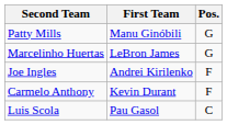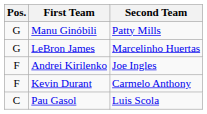 <table class=wikitable>
 <tr>
+<th>Pos.</th>
+<th>First Team</th>
 <th>Second Team</th>
-<th>First Team</th>
-<th>Pos.</th>
 </tr>
 <tr>
+<td align=center>G</td>
+<td> <a href='#'>Manu Ginóbili</a></td>
 <td> <a href='#'>Patty Mills</a></td>
-<td> <a href='#'>Manu Ginóbili</a></td>
-<td align=center>G</td>
 </tr>
 <tr>
+<td align=center>G</td>
+<td> <a href='#'>LeBron James</a></td>
 <td> <a href='#'>Marcelinho Huertas</a></td>
-<td> <a href='#'>LeBron James</a></td>
-<td align=center>G</td>
 </tr>
 <tr>
+<td align=center>F</td>
+<td> <a href='#'>Andrei Kirilenko</a></td>
 <td> <a href='#'>Joe Ingles</a></td>
-<td> <a href='#'>Andrei Kirilenko</a></td>
-<td align=center>F</td>
 </tr>
 <tr>
+<td align=center>F</td>
+<td> <a href='#'>Kevin Durant</a></td>
 <td> <a href='#'>Carmelo Anthony</a></td>
-<td> <a href='#'>Kevin Durant</a></td>
-<td align=center>F</td>
 </tr>
 <tr>
+<td align=center>C</td>
+<td> <a href='#'>Pau Gasol</a></td>
 <td> <a href='#'>Luis Scola</a></td>
-<td> <a href='#'>Pau Gasol</a></td>
-<td align=center>C</td>
 </tr>
 </table>
